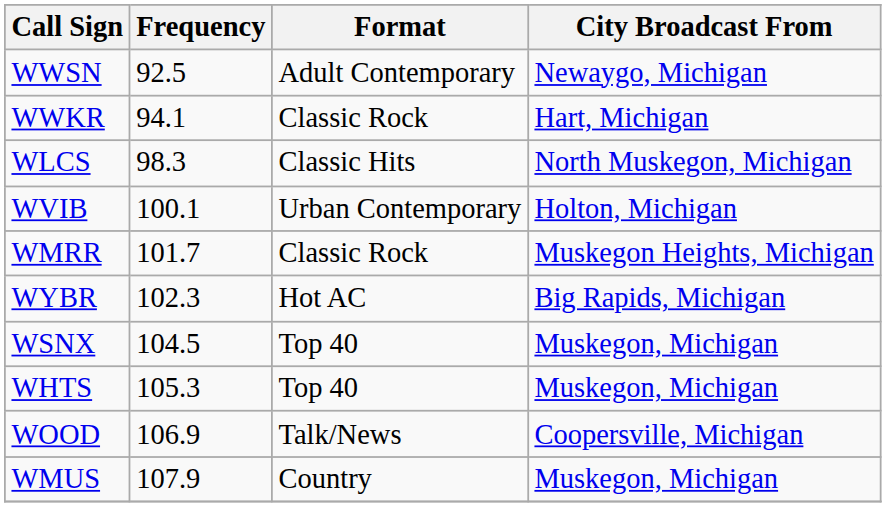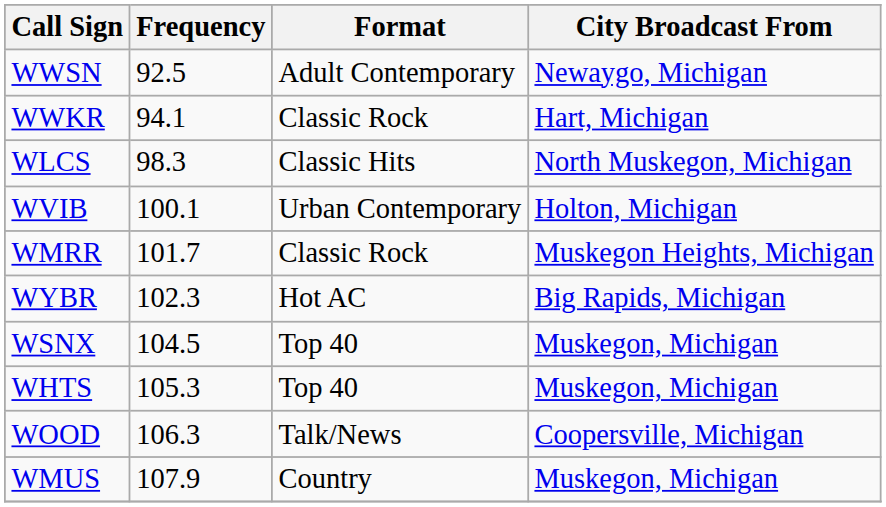 <table class="wikitable">
 <tr>
 <th>Call Sign</th>
 <th>Frequency</th>
 <th>Format</th>
 <th>City Broadcast From</th>
 </tr>
 <tr>
 <td><a href='#'>WWSN</a></td>
 <td>92.5</td>
 <td>Adult Contemporary</td>
 <td><a href='#'>Newaygo, Michigan</a></td>
 </tr>
 <tr>
 <td><a href='#'>WWKR</a></td>
 <td>94.1</td>
 <td>Classic Rock</td>
 <td><a href='#'>Hart, Michigan</a></td>
 </tr>
 <tr>
 <td><a href='#'>WLCS</a></td>
 <td>98.3</td>
 <td>Classic Hits</td>
 <td><a href='#'>North Muskegon, Michigan</a></td>
 </tr>
 <tr>
 <td><a href='#'>WVIB</a></td>
 <td>100.1</td>
 <td>Urban Contemporary</td>
 <td><a href='#'>Holton, Michigan</a></td>
 </tr>
 <tr>
 <td><a href='#'>WMRR</a></td>
 <td>101.7</td>
 <td>Classic Rock</td>
 <td><a href='#'>Muskegon Heights, Michigan</a></td>
 </tr>
 <tr>
 <td><a href='#'>WYBR</a></td>
 <td>102.3</td>
 <td>Hot AC</td>
 <td><a href='#'>Big Rapids, Michigan</a></td>
 </tr>
 <tr>
 <td><a href='#'>WSNX</a></td>
 <td>104.5</td>
 <td>Top 40</td>
 <td><a href='#'>Muskegon, Michigan</a></td>
 </tr>
 <tr>
 <td><a href='#'>WHTS</a></td>
 <td>105.3</td>
 <td>Top 40</td>
 <td><a href='#'>Muskegon, Michigan</a></td>
 </tr>
 <tr>
 <td><a href='#'>WOOD</a></td>
-<td>106.9</td>
+<td>106.3</td>
 <td>Talk/News</td>
 <td><a href='#'>Coopersville, Michigan</a></td>
 </tr>
 <tr>
 <td><a href='#'>WMUS</a></td>
 <td>107.9</td>
 <td>Country</td>
 <td><a href='#'>Muskegon, Michigan</a></td>
 </tr>
 <tr>
 </tr>
 </table>
